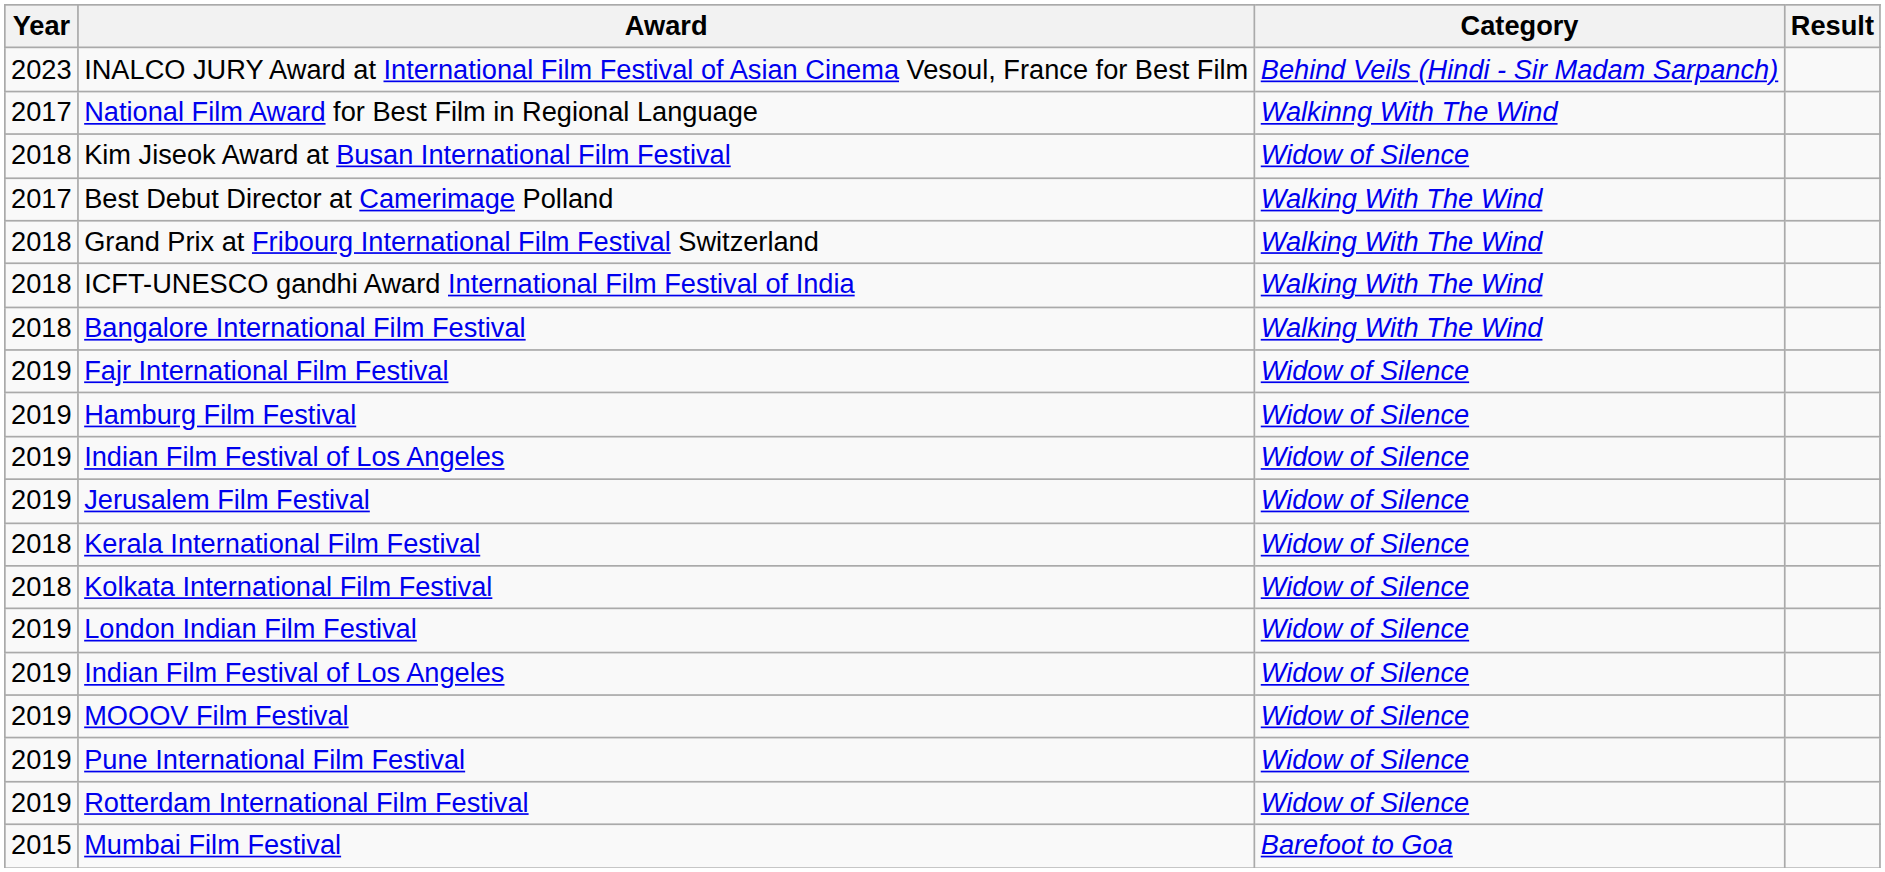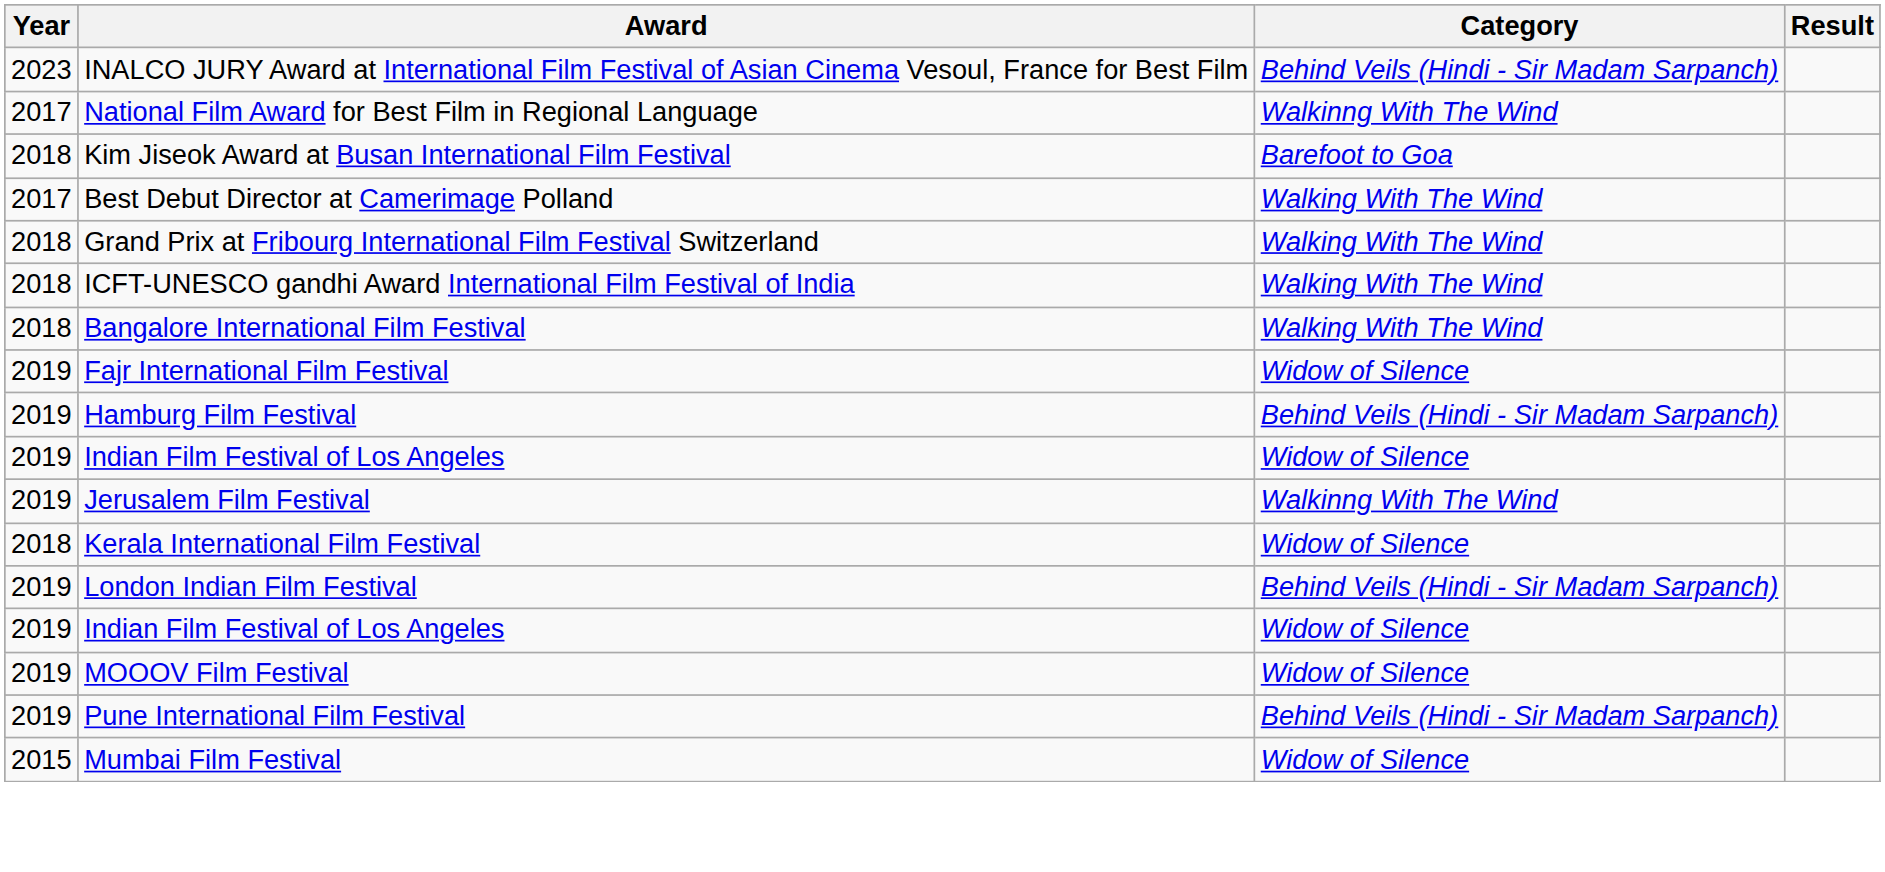 <table class="wikitable sortable">
 <tr>
 <th>Year</th>
 <th>Award</th>
 <th>Category</th>
 <th>Result</th>
 </tr>
 <tr>
 <td>2023</td>
 <td>INALCO JURY Award at <a href='#'>International Film Festival of Asian Cinema</a> Vesoul, France for Best Film</td>
 <td><em><a href='#'>Behind Veils (Hindi - Sir Madam Sarpanch)</a></em></td>
 <td></td>
 </tr>
 <tr>
 <td>2017</td>
 <td><a href='#'>National Film Award</a> for Best Film in Regional Language</td>
 <td><em><a href='#'>Walkinng With The Wind</a></em></td>
 <td></td>
 </tr>
 <tr>
 <td>2018</td>
 <td>Kim Jiseok Award at <a href='#'>Busan International Film Festival </a></td>
-<td><em><a href='#'>Widow of Silence</a></em></td>
+<td><em><a href='#'>Barefoot to Goa</a></em></td>
 <td></td>
 </tr>
 <tr>
 <td>2017</td>
 <td>Best Debut Director at <a href='#'>Camerimage</a> Polland</td>
 <td><em><a href='#'>Walking With The Wind</a></em></td>
 <td></td>
 </tr>
 <tr>
 <td>2018</td>
 <td>Grand Prix at <a href='#'>Fribourg International Film Festival</a> Switzerland</td>
 <td><em><a href='#'>Walking With The Wind</a></em></td>
 <td></td>
 </tr>
 <tr>
 <td>2018</td>
 <td>ICFT-UNESCO gandhi Award  <a href='#'>International Film Festival of India</a></td>
 <td><em><a href='#'>Walking With The Wind</a></em></td>
 <td></td>
 </tr>
 <tr>
 <td>2018</td>
 <td><a href='#'>Bangalore International Film Festival</a></td>
 <td><em><a href='#'>Walking With The Wind</a></em></td>
 <td></td>
 </tr>
 <tr>
 <td>2019</td>
 <td><a href='#'>Fajr International Film Festival</a></td>
 <td><em><a href='#'>Widow of Silence</a></em></td>
 <td></td>
 </tr>
 <tr>
 <td>2019</td>
 <td><a href='#'>Hamburg Film Festival</a></td>
-<td><em><a href='#'>Widow of Silence</a></em></td>
+<td><em><a href='#'>Behind Veils (Hindi - Sir Madam Sarpanch)</a></em></td>
 <td></td>
 </tr>
 <tr>
 <td>2019</td>
 <td><a href='#'>Indian Film Festival of Los Angeles</a></td>
 <td><em><a href='#'>Widow of Silence</a></em></td>
 <td></td>
 </tr>
 <tr>
 <td>2019</td>
 <td><a href='#'>Jerusalem Film Festival</a></td>
-<td><em><a href='#'>Widow of Silence</a></em></td>
+<td><em><a href='#'>Walkinng With The Wind</a></em></td>
 <td></td>
 </tr>
 <tr>
 <td>2018</td>
 <td><a href='#'>Kerala International Film Festival</a></td>
 <td><em><a href='#'>Widow of Silence</a></em></td>
 <td></td>
 </tr>
 <tr>
-<td>2018</td>
-<td><a href='#'>Kolkata International Film Festival</a></td>
-<td><em><a href='#'>Widow of Silence</a></em></td>
-<td></td>
-</tr>
-<tr>
 <td>2019</td>
 <td><a href='#'>London Indian Film Festival</a></td>
-<td><em><a href='#'>Widow of Silence</a></em></td>
+<td><em><a href='#'>Behind Veils (Hindi - Sir Madam Sarpanch)</a></em></td>
 <td></td>
 </tr>
 <tr>
 <td>2019</td>
 <td><a href='#'>Indian Film Festival of Los Angeles</a></td>
 <td><em><a href='#'>Widow of Silence</a></em></td>
 <td></td>
 </tr>
 <tr>
 <td>2019</td>
 <td><a href='#'>MOOOV Film Festival</a></td>
 <td><em><a href='#'>Widow of Silence</a></em></td>
 <td></td>
 </tr>
 <tr>
 <td>2019</td>
 <td><a href='#'>Pune International Film Festival</a></td>
-<td><em><a href='#'>Widow of Silence</a></em></td>
-<td></td>
-</tr>
-<tr>
-<td>2019</td>
-<td><a href='#'>Rotterdam International Film Festival</a></td>
-<td><em><a href='#'>Widow of Silence</a></em></td>
+<td><em><a href='#'>Behind Veils (Hindi - Sir Madam Sarpanch)</a></em></td>
 <td></td>
 </tr>
 <tr>
 <td>2015</td>
 <td><a href='#'>Mumbai Film Festival</a></td>
-<td><em><a href='#'>Barefoot to Goa</a></em></td>
+<td><em><a href='#'>Widow of Silence</a></em></td>
 <td></td>
 </tr>
 <tr>
 </tr>
 </table>
